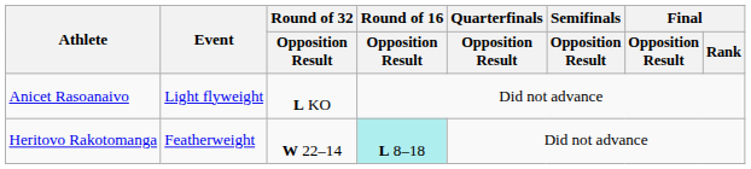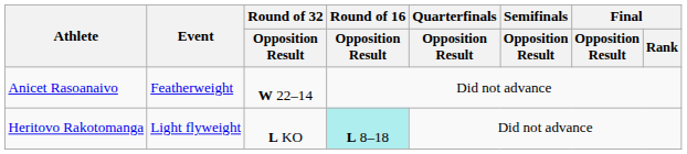 <table class="wikitable" style="font-size:90%">
 <tr>
 <th rowspan="2">Athlete</th>
 <th rowspan="2">Event</th>
 <th>Round of 32</th>
 <th>Round of 16</th>
 <th>Quarterfinals</th>
 <th>Semifinals</th>
 <th colspan=2>Final</th>
 </tr>
 <tr style="font-size:95%">
 <th>Opposition<br>Result</th>
 <th>Opposition<br>Result</th>
 <th>Opposition<br>Result</th>
 <th>Opposition<br>Result</th>
 <th>Opposition<br>Result</th>
 <th>Rank</th>
 </tr>
 <tr align=center>
 <td align=left><a href='#'>Anicet Rasoanaivo</a></td>
-<td align=left><a href='#'>Light flyweight</a></td>
-<td><br><strong>L</strong> KO</td>
+<td align=left><a href='#'>Featherweight</a></td>
+<td><br><strong>W</strong> 22–14</td>
 <td colspan=5>Did not advance</td>
 </tr>
 <tr align=center>
 <td align=left><a href='#'>Heritovo Rakotomanga</a></td>
-<td align=left><a href='#'>Featherweight</a></td>
-<td><br><strong>W</strong> 22–14</td>
+<td align=left><a href='#'>Light flyweight</a></td>
+<td><br><strong>L</strong> KO</td>
 <td style="background: paleturquoise;"><br><strong>L</strong> 8–18</td>
 <td colspan=4>Did not advance</td>
 </tr>
 </table>
